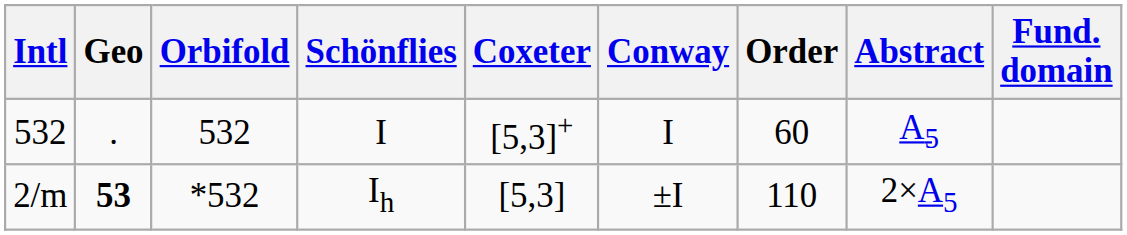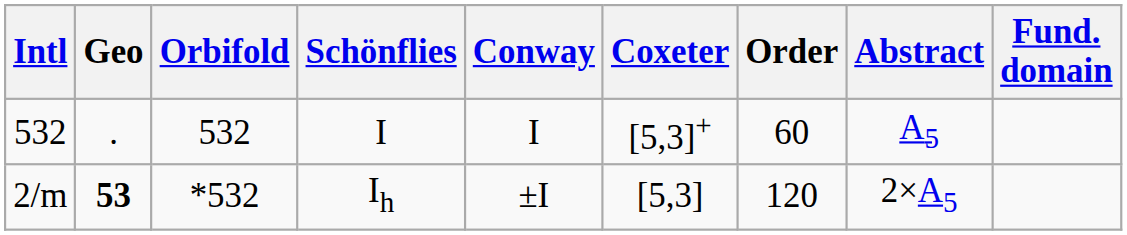 <table class="wikitable">
 <tr>
 <th><a href='#'>Intl</a></th>
 <th>Geo<br></th>
 <th><a href='#'>Orbifold</a></th>
 <th><a href='#'>Schönflies</a></th>
+<th><a href='#'>Conway</a></th>
 <th><a href='#'>Coxeter</a></th>
-<th><a href='#'>Conway</a></th>
 <th>Order</th>
 <th><a href='#'>Abstract</a></th>
 <th><a href='#'>Fund.<br>domain</a></th>
 </tr>
 <tr align=center>
 <td>532</td>
 <td>.</td>
 <td>532</td>
 <td>I</td>
+<td>I</td>
 <td>[5,3]<sup>+</sup><br></td>
-<td>I</td>
 <td>60</td>
 <td><a href='#'>A<sub>5</sub></a></td>
 <td></td>
 </tr>
 <tr align=center>
 <td>2/m</td>
 <td><strong>53</strong></td>
 <td>*532</td>
 <td>I<sub>h</sub></td>
+<td>±I</td>
 <td>[5,3]<br></td>
-<td>±I</td>
-<td>110</td>
+<td>120</td>
 <td>2×<a href='#'>A<sub>5</sub></a></td>
 <td></td>
 </tr>
 </table>
